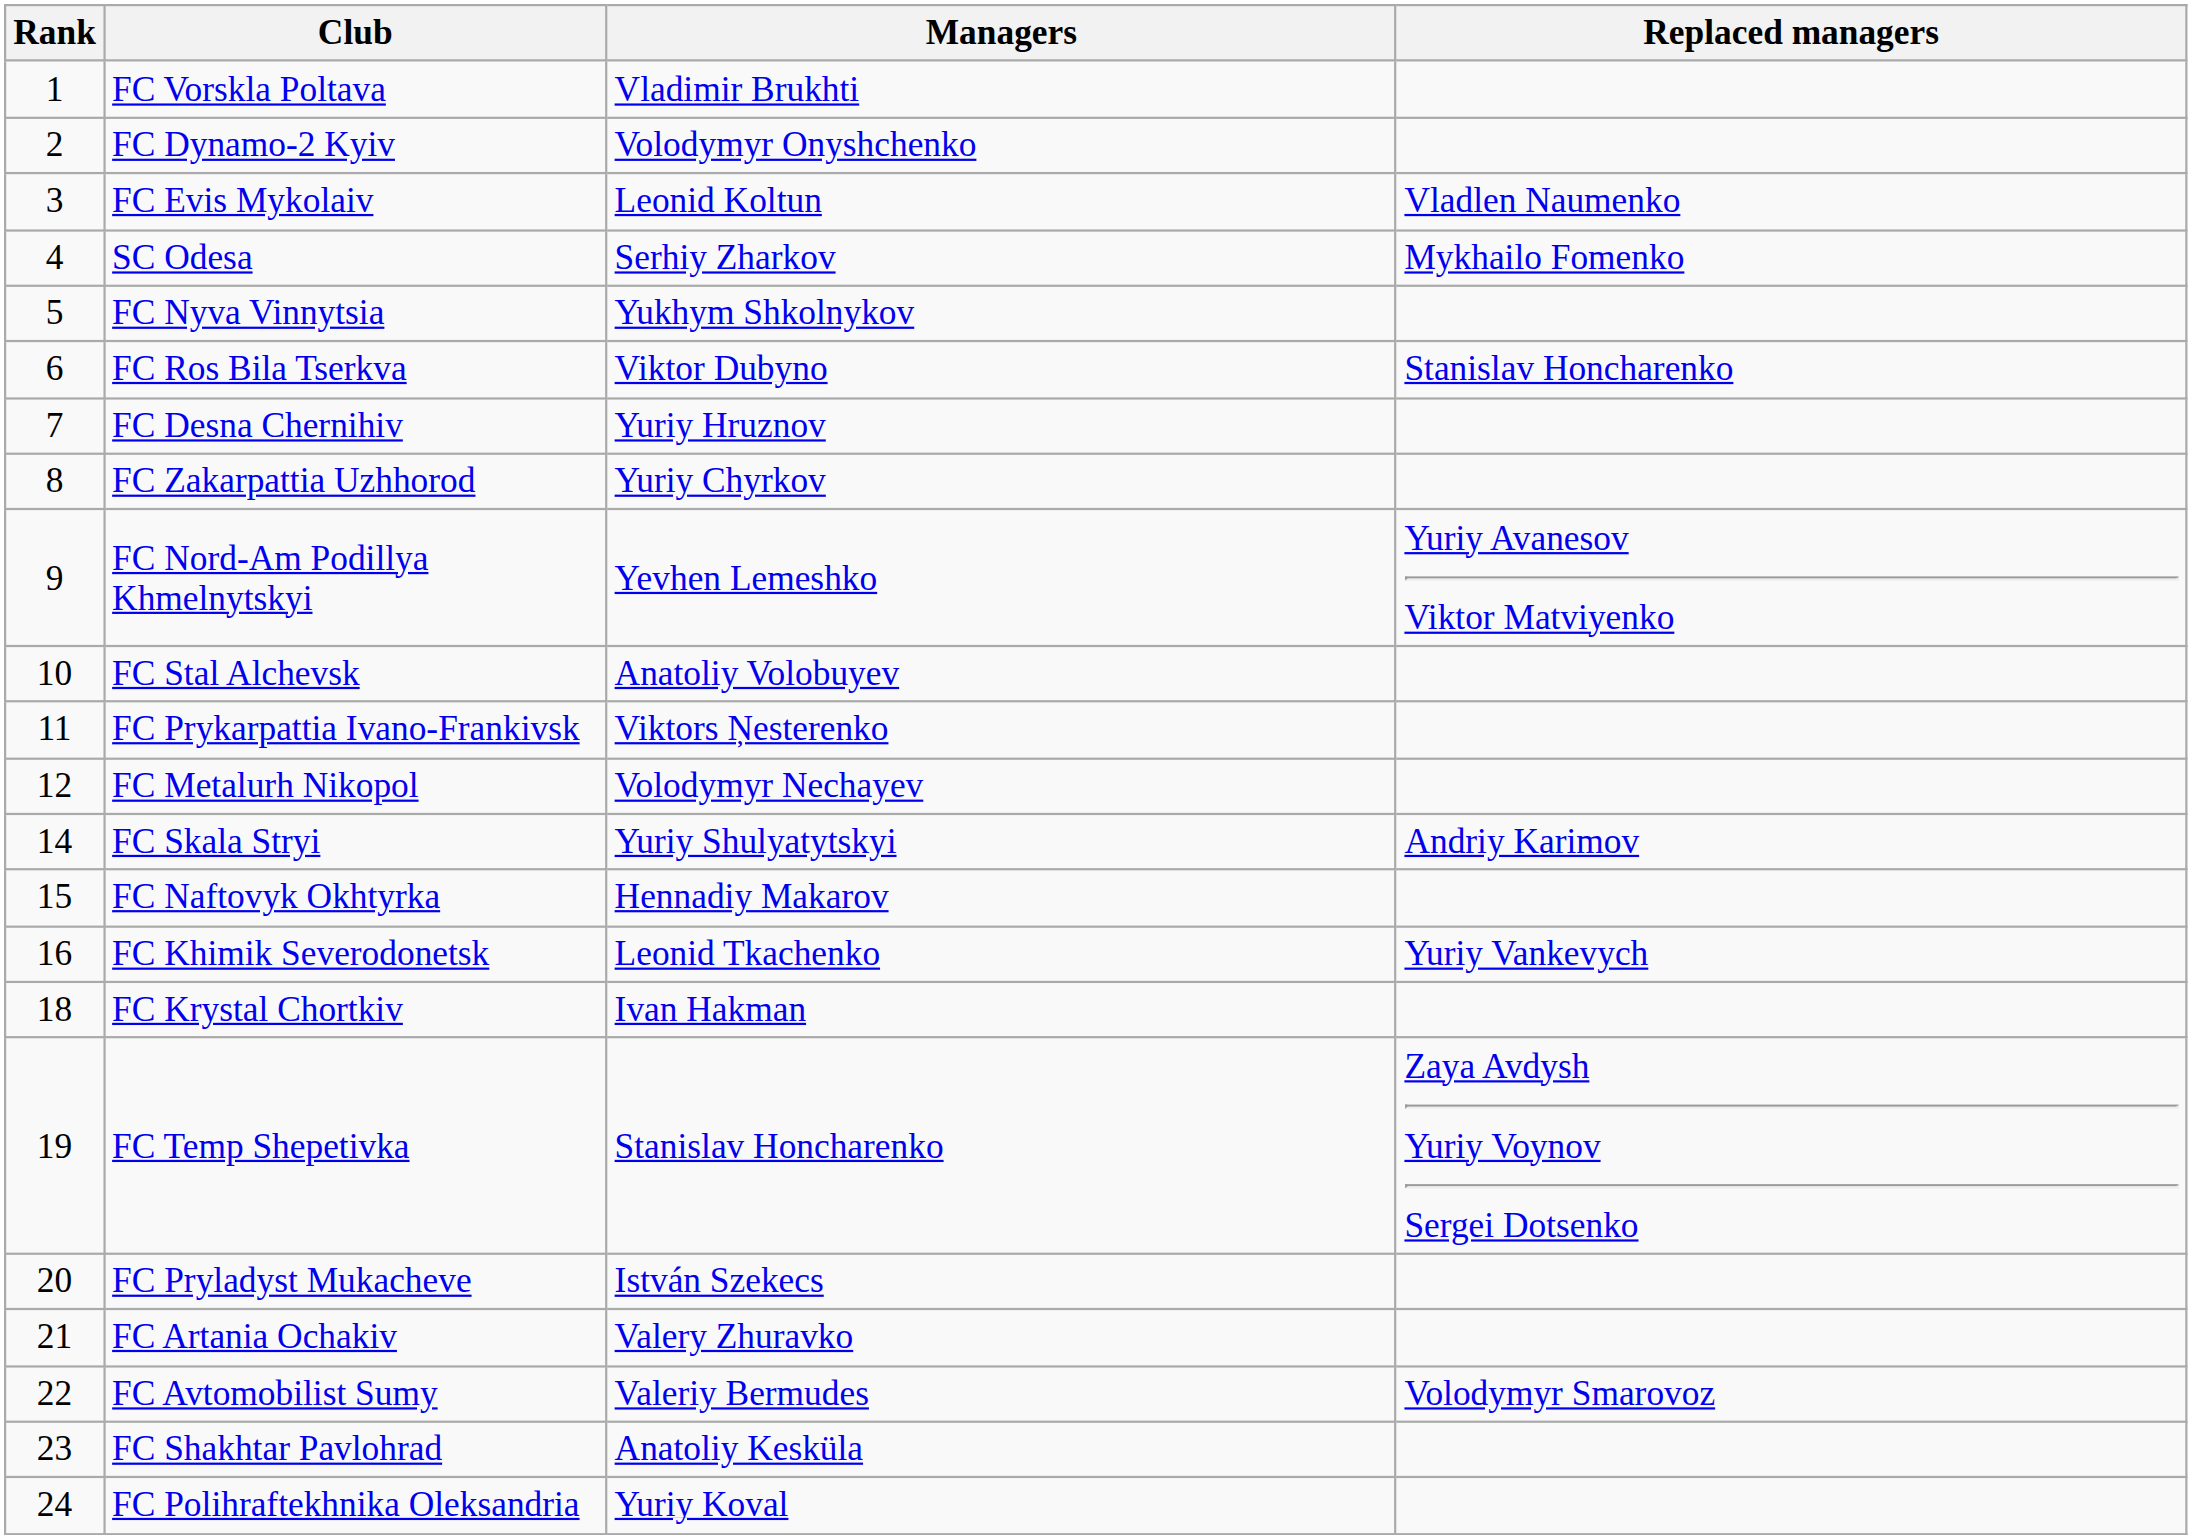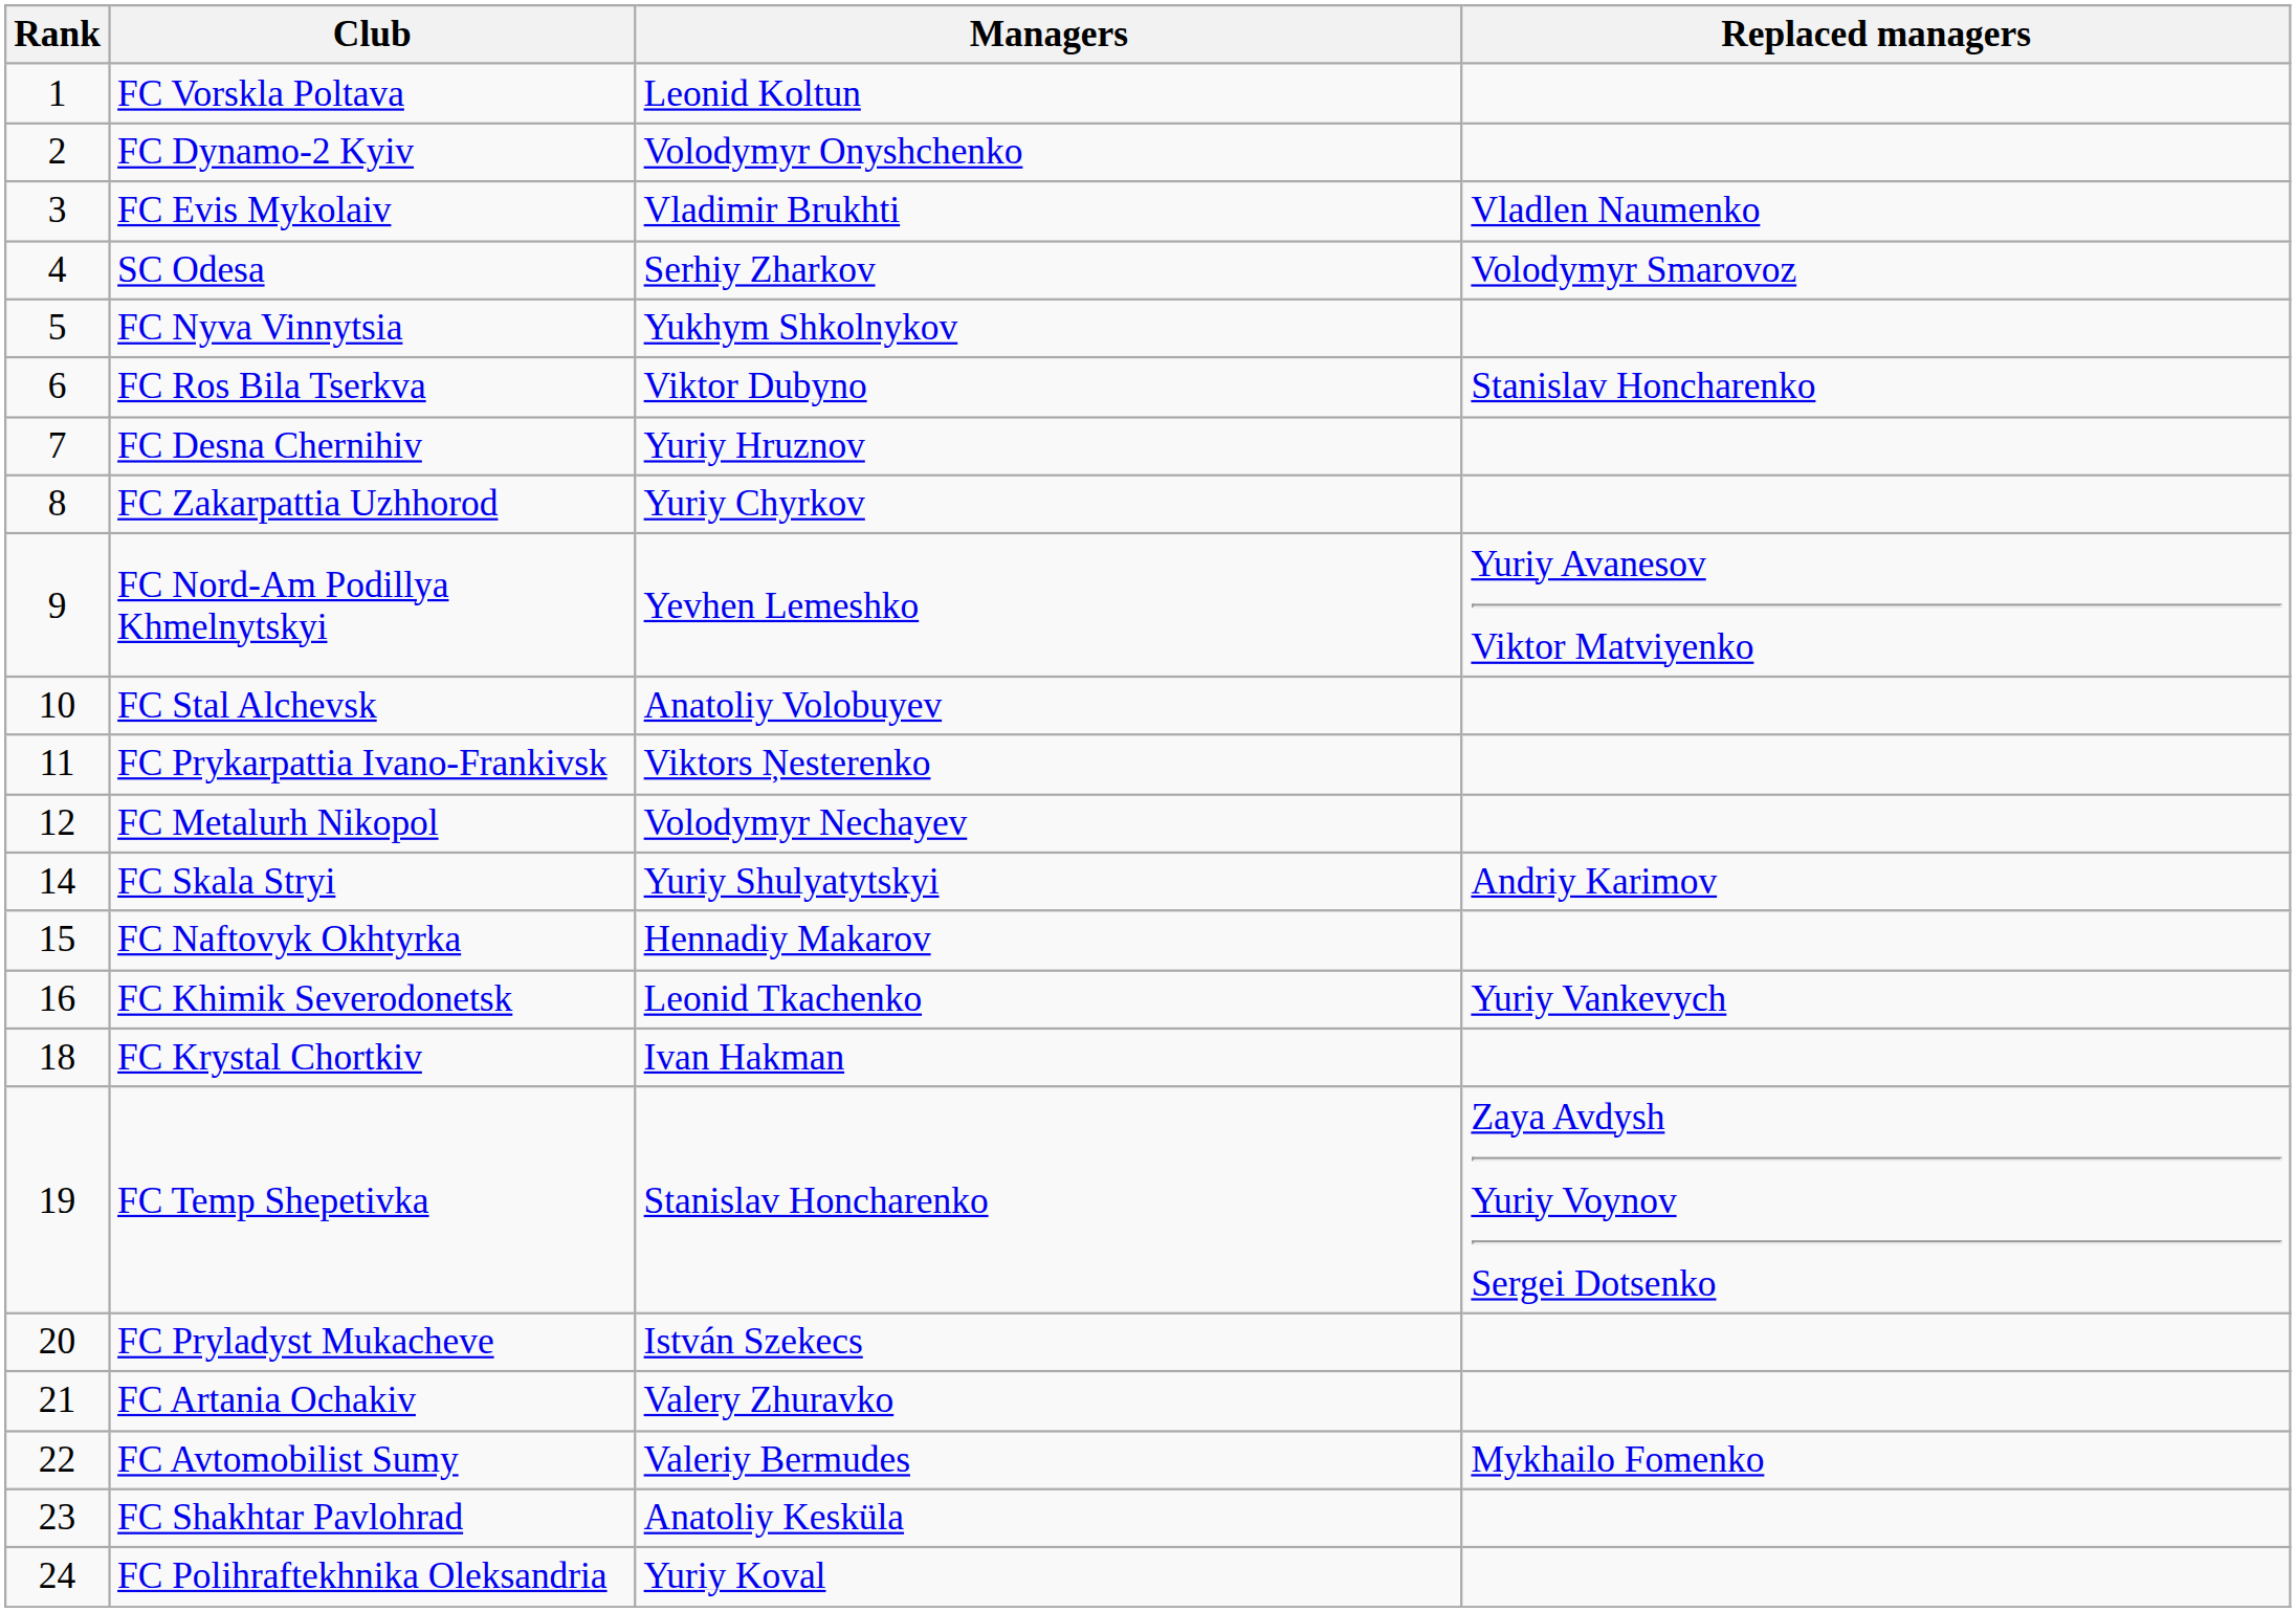 <table class="wikitable">
 <tr>
 <th width=35>Rank</th>
 <th width=220>Club</th>
 <th width=350>Managers</th>
 <th width=350>Replaced managers</th>
 </tr>
 <tr>
 <td align=center>1</td>
 <td><a href='#'>FC Vorskla Poltava</a></td>
-<td> <a href='#'>Vladimir Brukhti</a></td>
+<td> <a href='#'>Leonid Koltun</a></td>
 <td></td>
 </tr>
 <tr>
 <td align=center>2</td>
 <td><a href='#'>FC Dynamo-2 Kyiv</a></td>
 <td> <a href='#'>Volodymyr Onyshchenko</a></td>
 <td></td>
 </tr>
 <tr>
 <td align=center>3</td>
 <td><a href='#'>FC Evis Mykolaiv</a></td>
-<td> <a href='#'>Leonid Koltun</a></td>
+<td> <a href='#'>Vladimir Brukhti</a></td>
 <td> <a href='#'>Vladlen Naumenko</a></td>
 </tr>
 <tr>
 <td align=center>4</td>
 <td><a href='#'>SC Odesa</a></td>
 <td> <a href='#'>Serhiy Zharkov</a> </td>
-<td> <a href='#'>Mykhailo Fomenko</a></td>
+<td> <a href='#'>Volodymyr Smarovoz</a></td>
 </tr>
 <tr>
 <td align=center>5</td>
 <td><a href='#'>FC Nyva Vinnytsia</a></td>
 <td> <a href='#'>Yukhym Shkolnykov</a></td>
 <td></td>
 </tr>
 <tr>
 <td align=center>6</td>
 <td><a href='#'>FC Ros Bila Tserkva</a></td>
 <td> <a href='#'>Viktor Dubyno</a></td>
 <td> <a href='#'>Stanislav Honcharenko</a></td>
 </tr>
 <tr>
 <td align=center>7</td>
 <td><a href='#'>FC Desna Chernihiv</a></td>
 <td> <a href='#'>Yuriy Hruznov</a></td>
 <td></td>
 </tr>
 <tr>
 <td align=center>8</td>
 <td><a href='#'>FC Zakarpattia Uzhhorod</a></td>
 <td> <a href='#'>Yuriy Chyrkov</a></td>
 <td></td>
 </tr>
 <tr>
 <td align=center>9</td>
 <td><a href='#'>FC Nord-Am Podillya Khmelnytskyi</a></td>
 <td> <a href='#'>Yevhen Lemeshko</a></td>
 <td> <a href='#'>Yuriy Avanesov</a><hr> <a href='#'>Viktor Matviyenko</a></td>
 </tr>
 <tr>
 <td align=center>10</td>
 <td><a href='#'>FC Stal Alchevsk</a></td>
 <td> <a href='#'>Anatoliy Volobuyev</a></td>
 <td></td>
 </tr>
 <tr>
 <td align=center>11</td>
 <td><a href='#'>FC Prykarpattia Ivano-Frankivsk</a></td>
 <td> <a href='#'>Viktors Ņesterenko</a></td>
 <td></td>
 </tr>
 <tr>
 <td align=center>12</td>
 <td><a href='#'>FC Metalurh Nikopol</a></td>
 <td> <a href='#'>Volodymyr Nechayev</a></td>
 <td></td>
 </tr>
 <tr>
 <td align=center>14</td>
 <td><a href='#'>FC Skala Stryi</a></td>
 <td> <a href='#'>Yuriy Shulyatytskyi</a></td>
 <td> <a href='#'>Andriy Karimov</a></td>
 </tr>
 <tr>
 <td align=center>15</td>
 <td><a href='#'>FC Naftovyk Okhtyrka</a></td>
 <td> <a href='#'>Hennadiy Makarov</a></td>
 <td></td>
 </tr>
 <tr>
 <td align=center>16</td>
 <td><a href='#'>FC Khimik Severodonetsk</a></td>
 <td> <a href='#'>Leonid Tkachenko</a></td>
 <td> <a href='#'>Yuriy Vankevych</a></td>
 </tr>
 <tr>
 <td align=center>18</td>
 <td><a href='#'>FC Krystal Chortkiv</a></td>
 <td> <a href='#'>Ivan Hakman</a></td>
 <td></td>
 </tr>
 <tr>
 <td align=center>19</td>
 <td><a href='#'>FC Temp Shepetivka</a></td>
 <td> <a href='#'>Stanislav Honcharenko</a></td>
 <td> <a href='#'>Zaya Avdysh</a><hr> <a href='#'>Yuriy Voynov</a><hr> <a href='#'>Sergei Dotsenko</a></td>
 </tr>
 <tr>
 <td align=center>20</td>
 <td><a href='#'>FC Pryladyst Mukacheve</a></td>
 <td> <a href='#'>István Szekecs</a></td>
 <td></td>
 </tr>
 <tr>
 <td align=center>21</td>
 <td><a href='#'>FC Artania Ochakiv</a></td>
 <td> <a href='#'>Valery Zhuravko</a></td>
 <td></td>
 </tr>
 <tr>
 <td align=center>22</td>
 <td><a href='#'>FC Avtomobilist Sumy</a></td>
 <td> <a href='#'>Valeriy Bermudes</a></td>
-<td> <a href='#'>Volodymyr Smarovoz</a></td>
+<td> <a href='#'>Mykhailo Fomenko</a></td>
 </tr>
 <tr>
 <td align=center>23</td>
 <td><a href='#'>FC Shakhtar Pavlohrad</a></td>
 <td> <a href='#'>Anatoliy Kesküla</a> </td>
 <td></td>
 </tr>
 <tr>
 <td align=center>24</td>
 <td><a href='#'>FC Polihraftekhnika Oleksandria</a></td>
 <td> <a href='#'>Yuriy Koval</a></td>
 <td></td>
 </tr>
 <tr>
 </tr>
 </table>
